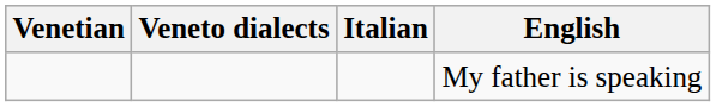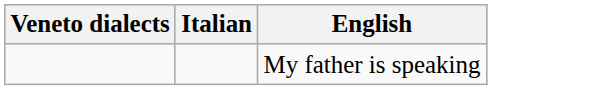 <table class=wikitable>
 <tr>
-<th>Venetian</th>
 <th>Veneto dialects</th>
 <th>Italian</th>
 <th>English</th>
 </tr>
 <tr>
 <td></td>
 <td></td>
-<td></td>
 <td>My father is speaking</td>
 </tr>
 </table>
